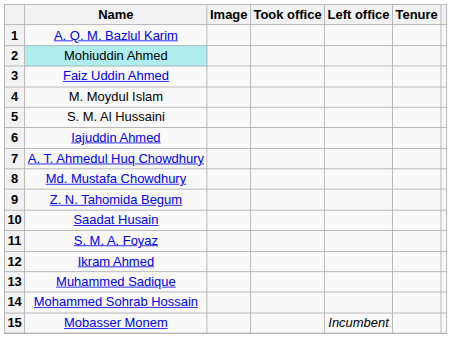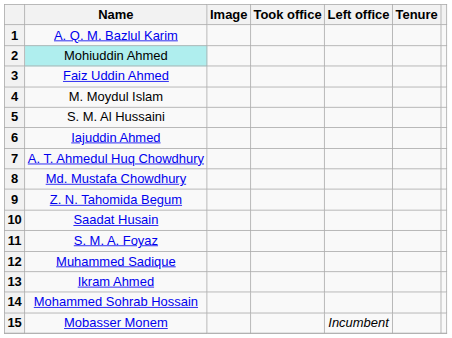 <table class="wikitable sortable" style="text-align:center">
 <tr>
 <th scope=col></th>
 <th scope=col>Name</th>
 <th scope=col  class=unsortable>Image</th>
 <th scope=col>Took office</th>
 <th scope=col>Left office</th>
 <th scope=col>Tenure</th>
 <th scope=col class=unsortable></th>
 </tr>
 <tr>
 <th scope=row>1</th>
 <td><a href='#'>A. Q. M. Bazlul Karim</a></td>
 <td></td>
 <td></td>
 <td></td>
 <td></td>
 <td></td>
 </tr>
 <tr>
 <th scope=row>2</th>
 <td style="background: paleturquoise;">Mohiuddin Ahmed</td>
 <td></td>
 <td></td>
 <td></td>
 <td></td>
 <td></td>
 </tr>
 <tr>
 <th scope=row>3</th>
 <td><a href='#'>Faiz Uddin Ahmed</a></td>
 <td></td>
 <td></td>
 <td></td>
 <td></td>
 <td></td>
 </tr>
 <tr>
 <th scope=row>4</th>
 <td>M. Moydul Islam</td>
 <td></td>
 <td></td>
 <td></td>
 <td></td>
 <td></td>
 </tr>
 <tr>
 <th scope=row>5</th>
 <td>S. M. Al Hussaini</td>
 <td></td>
 <td></td>
 <td></td>
 <td></td>
 <td></td>
 </tr>
 <tr>
 <th scope=row>6</th>
 <td><a href='#'>Iajuddin Ahmed</a></td>
 <td></td>
 <td></td>
 <td></td>
 <td></td>
 <td></td>
 </tr>
 <tr>
 <th scope=row>7</th>
 <td><a href='#'>A. T. Ahmedul Huq Chowdhury</a></td>
 <td></td>
 <td></td>
 <td></td>
 <td></td>
 <td></td>
 </tr>
 <tr>
 <th scope=row>8</th>
 <td><a href='#'>Md. Mustafa Chowdhury</a></td>
 <td></td>
 <td></td>
 <td></td>
 <td></td>
 <td></td>
 </tr>
 <tr>
 <th scope=row>9</th>
 <td><a href='#'>Z. N. Tahomida Begum</a></td>
 <td></td>
 <td></td>
 <td></td>
 <td></td>
 <td></td>
 </tr>
 <tr>
 <th scope=row>10</th>
 <td><a href='#'>Saadat Husain</a></td>
 <td></td>
 <td></td>
 <td></td>
 <td></td>
 <td></td>
 </tr>
 <tr>
 <th scope=row>11</th>
 <td><a href='#'>S. M. A. Foyaz</a></td>
 <td></td>
 <td></td>
 <td></td>
 <td></td>
 <td></td>
 </tr>
 <tr>
 <th scope=row>12</th>
-<td><a href='#'>Ikram Ahmed</a></td>
+<td><a href='#'>Muhammed Sadique</a></td>
 <td></td>
 <td></td>
 <td></td>
 <td></td>
 <td></td>
 </tr>
 <tr>
 <th scope=row>13</th>
-<td><a href='#'>Muhammed Sadique</a></td>
+<td><a href='#'>Ikram Ahmed</a></td>
 <td></td>
 <td></td>
 <td></td>
 <td></td>
 <td></td>
 </tr>
 <tr>
 <th scope=row>14</th>
 <td><a href='#'>Mohammed Sohrab Hossain</a></td>
 <td></td>
 <td></td>
 <td></td>
 <td></td>
 <td></td>
 </tr>
 <tr>
 <th scope=row>15</th>
 <td><a href='#'>Mobasser Monem</a></td>
 <td></td>
 <td></td>
 <td><em>Incumbent</em></td>
 <td></td>
 <td></td>
 </tr>
 <tr>
 </tr>
 </table>
